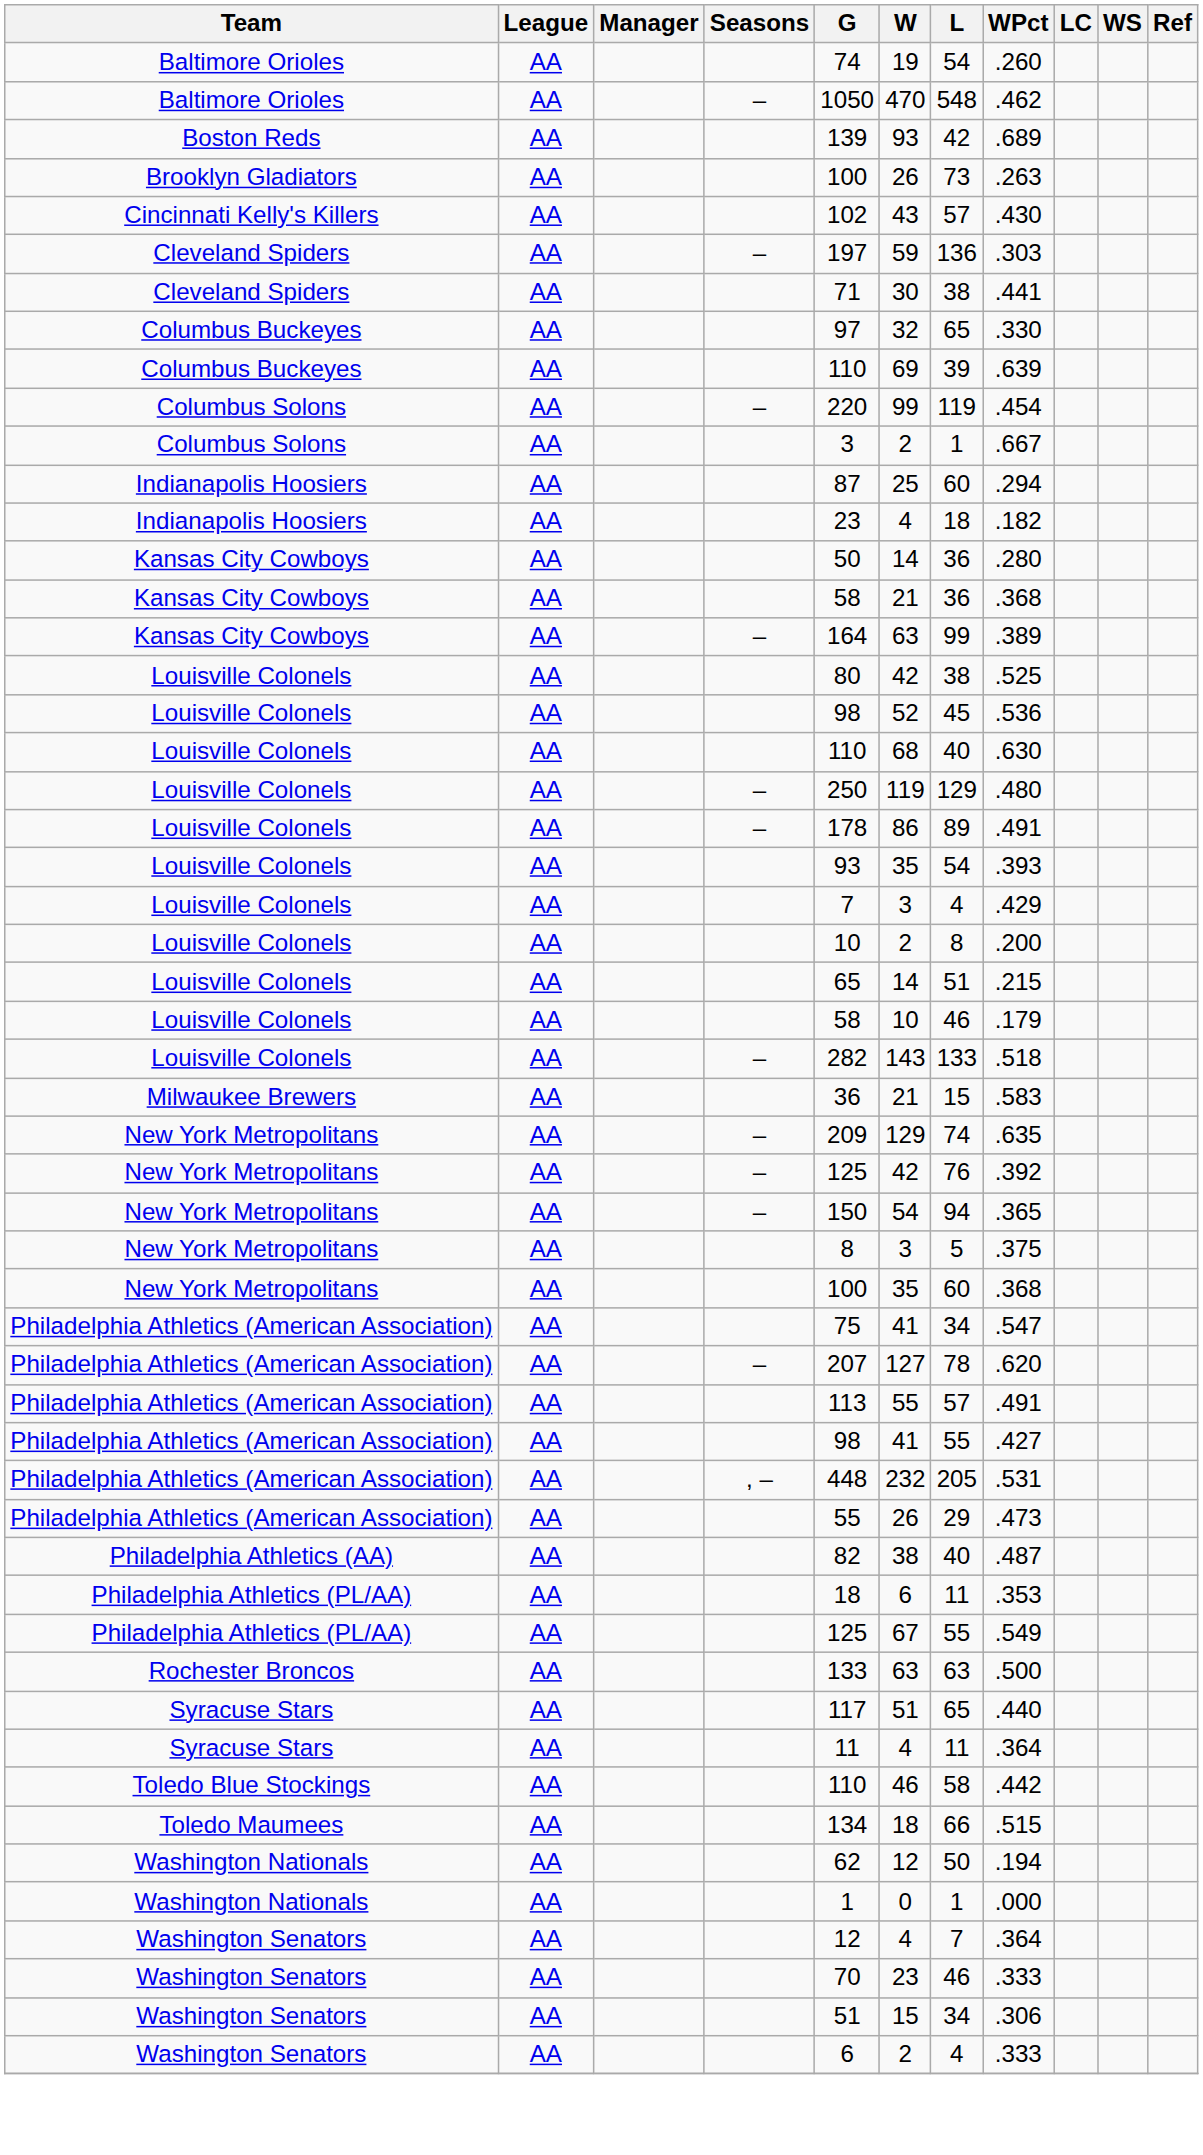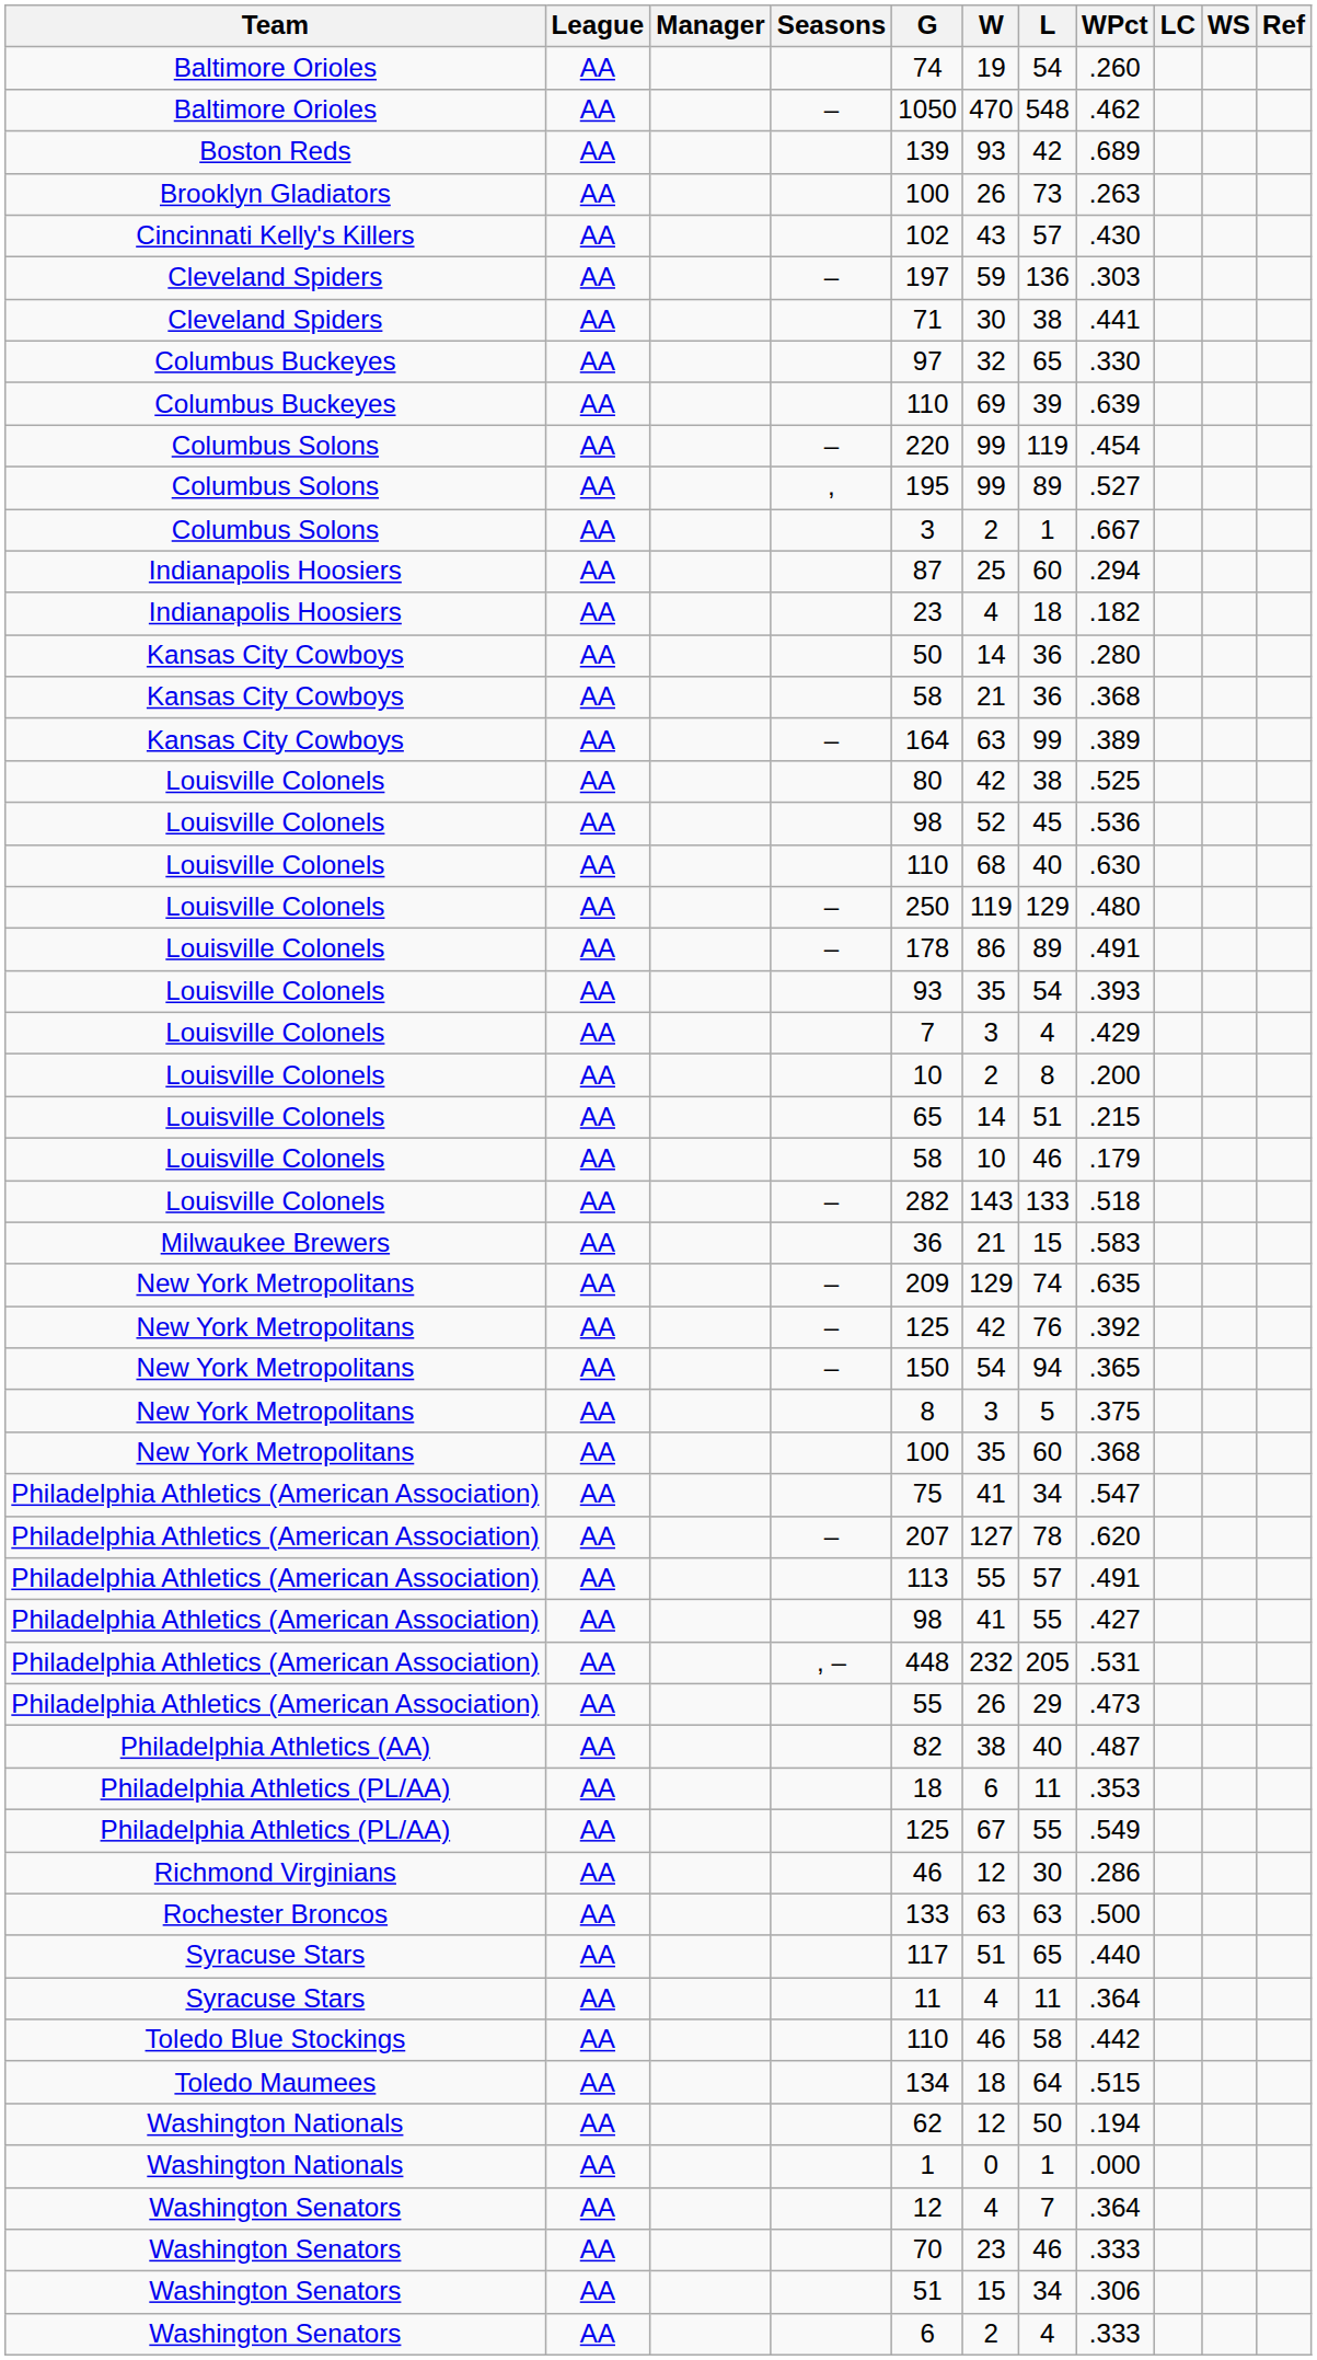 <table class="wikitable sortable" style="text-align:center">
 <tr>
 <th>Team</th>
 <th>League</th>
 <th>Manager</th>
 <th>Seasons</th>
 <th>G</th>
 <th>W</th>
 <th>L</th>
 <th>WPct</th>
 <th>LC</th>
 <th>WS</th>
 <th class="unsortable">Ref</th>
 </tr>
 <tr>
 <td><a href='#'>Baltimore Orioles</a></td>
 <td><a href='#'>AA</a></td>
 <td></td>
 <td></td>
 <td>74</td>
 <td>19</td>
 <td>54</td>
 <td>.260</td>
 <td></td>
 <td></td>
 <td></td>
 </tr>
 <tr>
 <td><a href='#'>Baltimore Orioles</a></td>
 <td><a href='#'>AA</a></td>
 <td></td>
 <td>–</td>
 <td>1050</td>
 <td>470</td>
 <td>548</td>
 <td>.462</td>
 <td></td>
 <td></td>
 <td></td>
 </tr>
 <tr>
 <td><a href='#'>Boston Reds</a></td>
 <td><a href='#'>AA</a></td>
 <td></td>
 <td></td>
 <td>139</td>
 <td>93</td>
 <td>42</td>
 <td>.689</td>
 <td></td>
 <td></td>
 <td></td>
 </tr>
 <tr>
 <td><a href='#'>Brooklyn Gladiators</a></td>
 <td><a href='#'>AA</a></td>
 <td></td>
 <td></td>
 <td>100</td>
 <td>26</td>
 <td>73</td>
 <td>.263</td>
 <td></td>
 <td></td>
 <td></td>
 </tr>
 <tr>
 <td><a href='#'>Cincinnati Kelly's Killers</a></td>
 <td><a href='#'>AA</a></td>
 <td></td>
 <td></td>
 <td>102</td>
 <td>43</td>
 <td>57</td>
 <td>.430</td>
 <td></td>
 <td></td>
 <td></td>
 </tr>
 <tr>
 <td><a href='#'>Cleveland Spiders</a></td>
 <td><a href='#'>AA</a></td>
 <td></td>
 <td>–</td>
 <td>197</td>
 <td>59</td>
 <td>136</td>
 <td>.303</td>
 <td></td>
 <td></td>
 <td></td>
 </tr>
 <tr>
 <td><a href='#'>Cleveland Spiders</a></td>
 <td><a href='#'>AA</a></td>
 <td></td>
 <td></td>
 <td>71</td>
 <td>30</td>
 <td>38</td>
 <td>.441</td>
 <td></td>
 <td></td>
 <td></td>
 </tr>
 <tr>
 <td><a href='#'>Columbus Buckeyes</a></td>
 <td><a href='#'>AA</a></td>
 <td></td>
 <td></td>
 <td>97</td>
 <td>32</td>
 <td>65</td>
 <td>.330</td>
 <td></td>
 <td></td>
 <td></td>
 </tr>
 <tr>
 <td><a href='#'>Columbus Buckeyes</a></td>
 <td><a href='#'>AA</a></td>
 <td></td>
 <td></td>
 <td>110</td>
 <td>69</td>
 <td>39</td>
 <td>.639</td>
 <td></td>
 <td></td>
 <td></td>
 </tr>
 <tr>
 <td><a href='#'>Columbus Solons</a></td>
 <td><a href='#'>AA</a></td>
 <td></td>
 <td>–</td>
 <td>220</td>
 <td>99</td>
 <td>119</td>
 <td>.454</td>
+<td></td>
+<td></td>
+<td></td>
+</tr>
+<tr>
+<td><a href='#'>Columbus Solons</a></td>
+<td><a href='#'>AA</a></td>
+<td></td>
+<td>, </td>
+<td>195</td>
+<td>99</td>
+<td>89</td>
+<td>.527</td>
 <td></td>
 <td></td>
 <td></td>
 </tr>
 <tr>
 <td><a href='#'>Columbus Solons</a></td>
 <td><a href='#'>AA</a></td>
 <td></td>
 <td></td>
 <td>3</td>
 <td>2</td>
 <td>1</td>
 <td>.667</td>
 <td></td>
 <td></td>
 <td></td>
 </tr>
 <tr>
 <td><a href='#'>Indianapolis Hoosiers</a></td>
 <td><a href='#'>AA</a></td>
 <td></td>
 <td></td>
 <td>87</td>
 <td>25</td>
 <td>60</td>
 <td>.294</td>
 <td></td>
 <td></td>
 <td></td>
 </tr>
 <tr>
 <td><a href='#'>Indianapolis Hoosiers</a></td>
 <td><a href='#'>AA</a></td>
 <td></td>
 <td></td>
 <td>23</td>
 <td>4</td>
 <td>18</td>
 <td>.182</td>
 <td></td>
 <td></td>
 <td></td>
 </tr>
 <tr>
 <td><a href='#'>Kansas City Cowboys</a></td>
 <td><a href='#'>AA</a></td>
 <td></td>
 <td></td>
 <td>50</td>
 <td>14</td>
 <td>36</td>
 <td>.280</td>
 <td></td>
 <td></td>
 <td></td>
 </tr>
 <tr>
 <td><a href='#'>Kansas City Cowboys</a></td>
 <td><a href='#'>AA</a></td>
 <td></td>
 <td></td>
 <td>58</td>
 <td>21</td>
 <td>36</td>
 <td>.368</td>
 <td></td>
 <td></td>
 <td></td>
 </tr>
 <tr>
 <td><a href='#'>Kansas City Cowboys</a></td>
 <td><a href='#'>AA</a></td>
 <td></td>
 <td>–</td>
 <td>164</td>
 <td>63</td>
 <td>99</td>
 <td>.389</td>
 <td></td>
 <td></td>
 <td></td>
 </tr>
 <tr>
 <td><a href='#'>Louisville Colonels</a></td>
 <td><a href='#'>AA</a></td>
 <td></td>
 <td></td>
 <td>80</td>
 <td>42</td>
 <td>38</td>
 <td>.525</td>
 <td></td>
 <td></td>
 <td></td>
 </tr>
 <tr>
 <td><a href='#'>Louisville Colonels</a></td>
 <td><a href='#'>AA</a></td>
 <td></td>
 <td></td>
 <td>98</td>
 <td>52</td>
 <td>45</td>
 <td>.536</td>
 <td></td>
 <td></td>
 <td></td>
 </tr>
 <tr>
 <td><a href='#'>Louisville Colonels</a></td>
 <td><a href='#'>AA</a></td>
 <td></td>
 <td></td>
 <td>110</td>
 <td>68</td>
 <td>40</td>
 <td>.630</td>
 <td></td>
 <td></td>
 <td></td>
 </tr>
 <tr>
 <td><a href='#'>Louisville Colonels</a></td>
 <td><a href='#'>AA</a></td>
 <td></td>
 <td>–</td>
 <td>250</td>
 <td>119</td>
 <td>129</td>
 <td>.480</td>
 <td></td>
 <td></td>
 <td></td>
 </tr>
 <tr>
 <td><a href='#'>Louisville Colonels</a></td>
 <td><a href='#'>AA</a></td>
 <td></td>
 <td>–</td>
 <td>178</td>
 <td>86</td>
 <td>89</td>
 <td>.491</td>
 <td></td>
 <td></td>
 <td></td>
 </tr>
 <tr>
 <td><a href='#'>Louisville Colonels</a></td>
 <td><a href='#'>AA</a></td>
 <td></td>
 <td></td>
 <td>93</td>
 <td>35</td>
 <td>54</td>
 <td>.393</td>
 <td></td>
 <td></td>
 <td></td>
 </tr>
 <tr>
 <td><a href='#'>Louisville Colonels</a></td>
 <td><a href='#'>AA</a></td>
 <td></td>
 <td></td>
 <td>7</td>
 <td>3</td>
 <td>4</td>
 <td>.429</td>
 <td></td>
 <td></td>
 <td></td>
 </tr>
 <tr>
 <td><a href='#'>Louisville Colonels</a></td>
 <td><a href='#'>AA</a></td>
 <td></td>
 <td></td>
 <td>10</td>
 <td>2</td>
 <td>8</td>
 <td>.200</td>
 <td></td>
 <td></td>
 <td></td>
 </tr>
 <tr>
 <td><a href='#'>Louisville Colonels</a></td>
 <td><a href='#'>AA</a></td>
 <td></td>
 <td></td>
 <td>65</td>
 <td>14</td>
 <td>51</td>
 <td>.215</td>
 <td></td>
 <td></td>
 <td></td>
 </tr>
 <tr>
 <td><a href='#'>Louisville Colonels</a></td>
 <td><a href='#'>AA</a></td>
 <td></td>
 <td></td>
 <td>58</td>
 <td>10</td>
 <td>46</td>
 <td>.179</td>
 <td></td>
 <td></td>
 <td></td>
 </tr>
 <tr>
 <td><a href='#'>Louisville Colonels</a></td>
 <td><a href='#'>AA</a></td>
 <td></td>
 <td>–</td>
 <td>282</td>
 <td>143</td>
 <td>133</td>
 <td>.518</td>
 <td></td>
 <td></td>
 <td></td>
 </tr>
 <tr>
 <td><a href='#'>Milwaukee Brewers</a></td>
 <td><a href='#'>AA</a></td>
 <td></td>
 <td></td>
 <td>36</td>
 <td>21</td>
 <td>15</td>
 <td>.583</td>
 <td></td>
 <td></td>
 <td></td>
 </tr>
 <tr>
 <td><a href='#'>New York Metropolitans</a></td>
 <td><a href='#'>AA</a></td>
 <td></td>
 <td>–</td>
 <td>209</td>
 <td>129</td>
 <td>74</td>
 <td>.635</td>
 <td></td>
 <td></td>
 <td></td>
 </tr>
 <tr>
 <td><a href='#'>New York Metropolitans</a></td>
 <td><a href='#'>AA</a></td>
 <td></td>
 <td>–</td>
 <td>125</td>
 <td>42</td>
 <td>76</td>
 <td>.392</td>
 <td></td>
 <td></td>
 <td></td>
 </tr>
 <tr>
 <td><a href='#'>New York Metropolitans</a></td>
 <td><a href='#'>AA</a></td>
 <td></td>
 <td>–</td>
 <td>150</td>
 <td>54</td>
 <td>94</td>
 <td>.365</td>
 <td></td>
 <td></td>
 <td></td>
 </tr>
 <tr>
 <td><a href='#'>New York Metropolitans</a></td>
 <td><a href='#'>AA</a></td>
 <td></td>
 <td></td>
 <td>8</td>
 <td>3</td>
 <td>5</td>
 <td>.375</td>
 <td></td>
 <td></td>
 <td></td>
 </tr>
 <tr>
 <td><a href='#'>New York Metropolitans</a></td>
 <td><a href='#'>AA</a></td>
 <td></td>
 <td></td>
 <td>100</td>
 <td>35</td>
 <td>60</td>
 <td>.368</td>
 <td></td>
 <td></td>
 <td></td>
 </tr>
 <tr>
 <td><a href='#'>Philadelphia Athletics (American Association)</a></td>
 <td><a href='#'>AA</a></td>
 <td></td>
 <td></td>
 <td>75</td>
 <td>41</td>
 <td>34</td>
 <td>.547</td>
 <td></td>
 <td></td>
 <td></td>
 </tr>
 <tr>
 <td><a href='#'>Philadelphia Athletics (American Association)</a></td>
 <td><a href='#'>AA</a></td>
 <td></td>
 <td>–</td>
 <td>207</td>
 <td>127</td>
 <td>78</td>
 <td>.620</td>
 <td></td>
 <td></td>
 <td></td>
 </tr>
 <tr>
 <td><a href='#'>Philadelphia Athletics (American Association)</a></td>
 <td><a href='#'>AA</a></td>
 <td></td>
 <td></td>
 <td>113</td>
 <td>55</td>
 <td>57</td>
 <td>.491</td>
 <td></td>
 <td></td>
 <td></td>
 </tr>
 <tr>
 <td><a href='#'>Philadelphia Athletics (American Association)</a></td>
 <td><a href='#'>AA</a></td>
 <td></td>
 <td></td>
 <td>98</td>
 <td>41</td>
 <td>55</td>
 <td>.427</td>
 <td></td>
 <td></td>
 <td></td>
 </tr>
 <tr>
 <td><a href='#'>Philadelphia Athletics (American Association)</a></td>
 <td><a href='#'>AA</a></td>
 <td></td>
 <td>, –</td>
 <td>448</td>
 <td>232</td>
 <td>205</td>
 <td>.531</td>
 <td></td>
 <td></td>
 <td></td>
 </tr>
 <tr>
 <td><a href='#'>Philadelphia Athletics (American Association)</a></td>
 <td><a href='#'>AA</a></td>
 <td></td>
 <td></td>
 <td>55</td>
 <td>26</td>
 <td>29</td>
 <td>.473</td>
 <td></td>
 <td></td>
 <td></td>
 </tr>
 <tr>
 <td><a href='#'>Philadelphia Athletics (AA)</a></td>
 <td><a href='#'>AA</a></td>
 <td></td>
 <td></td>
 <td>82</td>
 <td>38</td>
 <td>40</td>
 <td>.487</td>
 <td></td>
 <td></td>
 <td></td>
 </tr>
 <tr>
 <td><a href='#'>Philadelphia Athletics (PL/AA)</a></td>
 <td><a href='#'>AA</a></td>
 <td></td>
 <td></td>
 <td>18</td>
 <td>6</td>
 <td>11</td>
 <td>.353</td>
 <td></td>
 <td></td>
 <td></td>
 </tr>
 <tr>
 <td><a href='#'>Philadelphia Athletics (PL/AA)</a></td>
 <td><a href='#'>AA</a></td>
 <td></td>
 <td></td>
 <td>125</td>
 <td>67</td>
 <td>55</td>
 <td>.549</td>
 <td></td>
 <td></td>
 <td></td>
 </tr>
 <tr>
+<td><a href='#'>Richmond Virginians</a></td>
+<td><a href='#'>AA</a></td>
+<td></td>
+<td></td>
+<td>46</td>
+<td>12</td>
+<td>30</td>
+<td>.286</td>
+<td></td>
+<td></td>
+<td></td>
+</tr>
+<tr>
 <td><a href='#'>Rochester Broncos</a></td>
 <td><a href='#'>AA</a></td>
 <td></td>
 <td></td>
 <td>133</td>
 <td>63</td>
 <td>63</td>
 <td>.500</td>
 <td></td>
 <td></td>
 <td></td>
 </tr>
 <tr>
 <td><a href='#'>Syracuse Stars</a></td>
 <td><a href='#'>AA</a></td>
 <td></td>
 <td></td>
 <td>117</td>
 <td>51</td>
 <td>65</td>
 <td>.440</td>
 <td></td>
 <td></td>
 <td></td>
 </tr>
 <tr>
 <td><a href='#'>Syracuse Stars</a></td>
 <td><a href='#'>AA</a></td>
 <td></td>
 <td></td>
 <td>11</td>
 <td>4</td>
 <td>11</td>
 <td>.364</td>
 <td></td>
 <td></td>
 <td></td>
 </tr>
 <tr>
 <td><a href='#'>Toledo Blue Stockings</a></td>
 <td><a href='#'>AA</a></td>
 <td></td>
 <td></td>
 <td>110</td>
 <td>46</td>
 <td>58</td>
 <td>.442</td>
 <td></td>
 <td></td>
 <td></td>
 </tr>
 <tr>
 <td><a href='#'>Toledo Maumees</a></td>
 <td><a href='#'>AA</a></td>
 <td></td>
 <td></td>
 <td>134</td>
 <td>18</td>
-<td>66</td>
+<td>64</td>
 <td>.515</td>
 <td></td>
 <td></td>
 <td></td>
 </tr>
 <tr>
 <td><a href='#'>Washington Nationals</a></td>
 <td><a href='#'>AA</a></td>
 <td></td>
 <td></td>
 <td>62</td>
 <td>12</td>
 <td>50</td>
 <td>.194</td>
 <td></td>
 <td></td>
 <td></td>
 </tr>
 <tr>
 <td><a href='#'>Washington Nationals</a></td>
 <td><a href='#'>AA</a></td>
 <td></td>
 <td></td>
 <td>1</td>
 <td>0</td>
 <td>1</td>
 <td>.000</td>
 <td></td>
 <td></td>
 <td></td>
 </tr>
 <tr>
 <td><a href='#'>Washington Senators</a></td>
 <td><a href='#'>AA</a></td>
 <td></td>
 <td></td>
 <td>12</td>
 <td>4</td>
 <td>7</td>
 <td>.364</td>
 <td></td>
 <td></td>
 <td></td>
 </tr>
 <tr>
 <td><a href='#'>Washington Senators</a></td>
 <td><a href='#'>AA</a></td>
 <td></td>
 <td></td>
 <td>70</td>
 <td>23</td>
 <td>46</td>
 <td>.333</td>
 <td></td>
 <td></td>
 <td></td>
 </tr>
 <tr>
 <td><a href='#'>Washington Senators</a></td>
 <td><a href='#'>AA</a></td>
 <td></td>
 <td></td>
 <td>51</td>
 <td>15</td>
 <td>34</td>
 <td>.306</td>
 <td></td>
 <td></td>
 <td></td>
 </tr>
 <tr>
 <td><a href='#'>Washington Senators</a></td>
 <td><a href='#'>AA</a></td>
 <td></td>
 <td></td>
 <td>6</td>
 <td>2</td>
 <td>4</td>
 <td>.333</td>
 <td></td>
 <td></td>
 <td></td>
 </tr>
 <tr>
 </tr>
 </table>
